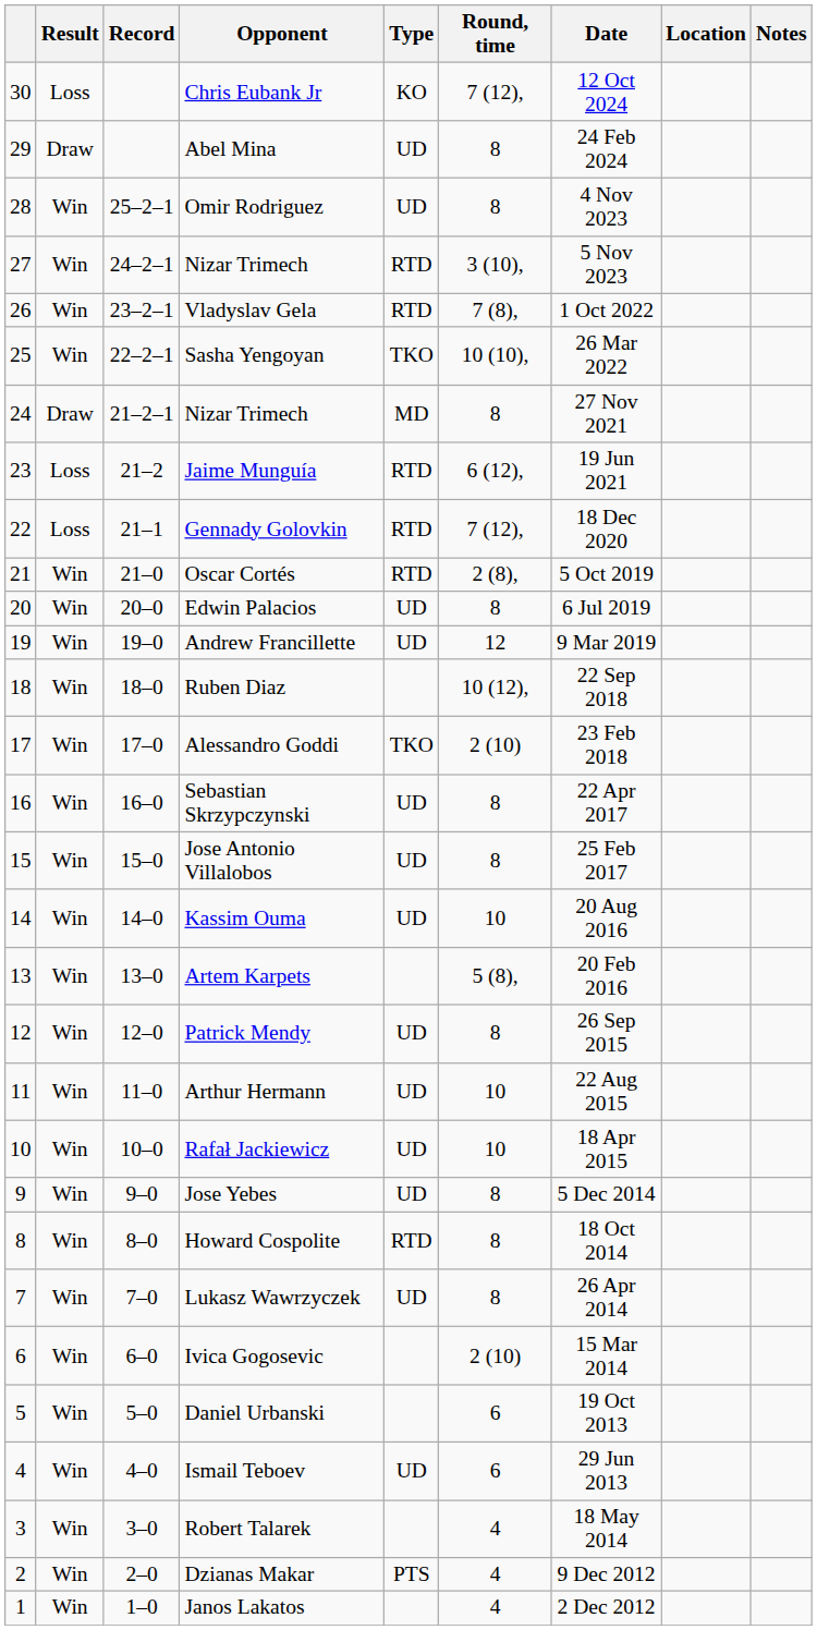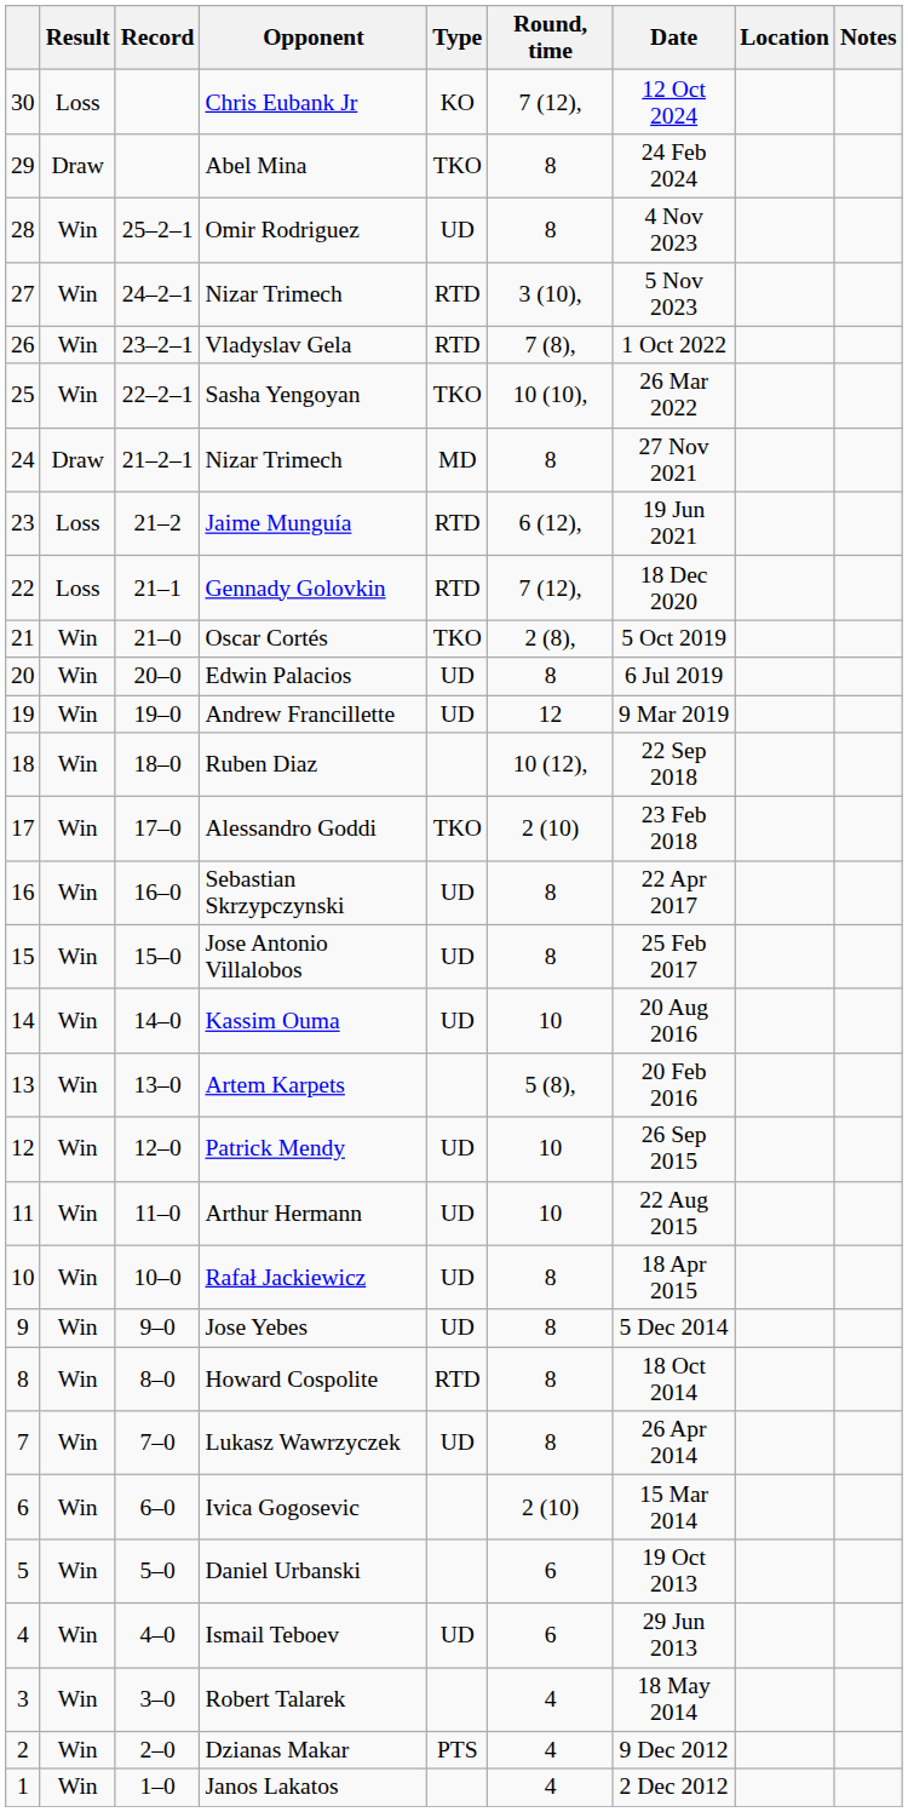 <table class="wikitable" style="text-align:center">
 <tr>
 <th></th>
 <th>Result</th>
 <th>Record</th>
 <th>Opponent</th>
 <th>Type</th>
 <th>Round, time</th>
 <th>Date</th>
 <th>Location</th>
 <th>Notes</th>
 </tr>
 <tr>
 <td>30</td>
 <td>Loss</td>
 <td></td>
 <td style="text-align:left;"><a href='#'>Chris Eubank Jr</a></td>
 <td>KO</td>
 <td>7 (12), </td>
 <td><a href='#'>12 Oct 2024</a></td>
 <td style="text-align:left;"></td>
 <td style="text-align:left;"></td>
 </tr>
 <tr>
 <td>29</td>
 <td>Draw</td>
 <td></td>
 <td style="text-align:left;">Abel Mina</td>
-<td>UD</td>
+<td>TKO</td>
 <td>8</td>
 <td>24 Feb 2024</td>
 <td style="text-align:left;"></td>
 <td></td>
 </tr>
 <tr>
 <td>28</td>
 <td>Win</td>
 <td>25–2–1</td>
 <td style="text-align:left;">Omir Rodriguez</td>
 <td>UD</td>
 <td>8</td>
 <td>4 Nov 2023</td>
 <td style="text-align:left;"></td>
 <td></td>
 </tr>
 <tr>
 <td>27</td>
 <td>Win</td>
 <td>24–2–1</td>
 <td style="text-align:left;">Nizar Trimech</td>
 <td>RTD</td>
 <td>3 (10), </td>
 <td>5 Nov 2023</td>
 <td style="text-align:left;"></td>
 <td></td>
 </tr>
 <tr>
 <td>26</td>
 <td>Win</td>
 <td>23–2–1</td>
 <td style="text-align:left;">Vladyslav Gela</td>
 <td>RTD</td>
 <td>7 (8), </td>
 <td>1 Oct 2022</td>
 <td style="text-align:left;"></td>
 <td></td>
 </tr>
 <tr>
 <td>25</td>
 <td>Win</td>
 <td>22–2–1</td>
 <td style="text-align:left;">Sasha Yengoyan</td>
 <td>TKO</td>
 <td>10 (10), </td>
 <td>26 Mar 2022</td>
 <td style="text-align:left;"></td>
 <td></td>
 </tr>
 <tr>
 <td>24</td>
 <td>Draw</td>
 <td>21–2–1</td>
 <td style="text-align:left;">Nizar Trimech</td>
 <td>MD</td>
 <td>8</td>
 <td>27 Nov 2021</td>
 <td style="text-align:left;"></td>
 <td></td>
 </tr>
 <tr>
 <td>23</td>
 <td>Loss</td>
 <td>21–2</td>
 <td style="text-align:left;"><a href='#'>Jaime Munguía</a></td>
 <td>RTD</td>
 <td>6 (12), </td>
 <td>19 Jun 2021</td>
 <td style="text-align:left;"></td>
 <td align=left></td>
 </tr>
 <tr>
 <td>22</td>
 <td>Loss</td>
 <td>21–1</td>
 <td style="text-align:left;"><a href='#'>Gennady Golovkin</a></td>
 <td>RTD</td>
 <td>7 (12), </td>
 <td>18 Dec 2020</td>
 <td style="text-align:left;"></td>
 <td align=left></td>
 </tr>
 <tr>
 <td>21</td>
 <td>Win</td>
 <td>21–0</td>
 <td style="text-align:left;">Oscar Cortés</td>
-<td>RTD</td>
+<td>TKO</td>
 <td>2 (8), </td>
 <td>5 Oct 2019</td>
 <td style="text-align:left;"></td>
 <td></td>
 </tr>
 <tr>
 <td>20</td>
 <td>Win</td>
 <td>20–0</td>
 <td style="text-align:left;">Edwin Palacios</td>
 <td>UD</td>
 <td>8</td>
 <td>6 Jul 2019</td>
 <td style="text-align:left;"></td>
 <td></td>
 </tr>
 <tr>
 <td>19</td>
 <td>Win</td>
 <td>19–0</td>
 <td style="text-align:left;">Andrew Francillette</td>
 <td>UD</td>
 <td>12</td>
 <td>9 Mar 2019</td>
 <td style="text-align:left;"></td>
 <td align=left></td>
 </tr>
 <tr>
 <td>18</td>
 <td>Win</td>
 <td>18–0</td>
 <td style="text-align:left;">Ruben Diaz</td>
 <td></td>
 <td>10 (12), </td>
 <td>22 Sep 2018</td>
 <td style="text-align:left;"></td>
 <td align=left></td>
 </tr>
 <tr>
 <td>17</td>
 <td>Win</td>
 <td>17–0</td>
 <td style="text-align:left;">Alessandro Goddi</td>
 <td>TKO</td>
 <td>2 (10)</td>
 <td>23 Feb 2018</td>
 <td style="text-align:left;"></td>
 <td align=left></td>
 </tr>
 <tr>
 <td>16</td>
 <td>Win</td>
 <td>16–0</td>
 <td style="text-align:left;">Sebastian Skrzypczynski</td>
 <td>UD</td>
 <td>8</td>
 <td>22 Apr 2017</td>
 <td style="text-align:left;"></td>
 <td></td>
 </tr>
 <tr>
 <td>15</td>
 <td>Win</td>
 <td>15–0</td>
 <td style="text-align:left;">Jose Antonio Villalobos</td>
 <td>UD</td>
 <td>8</td>
 <td>25 Feb 2017</td>
 <td style="text-align:left;"></td>
 <td></td>
 </tr>
 <tr>
 <td>14</td>
 <td>Win</td>
 <td>14–0</td>
 <td style="text-align:left;"><a href='#'>Kassim Ouma</a></td>
 <td>UD</td>
 <td>10</td>
 <td>20 Aug 2016</td>
 <td style="text-align:left;"></td>
 <td></td>
 </tr>
 <tr>
 <td>13</td>
 <td>Win</td>
 <td>13–0</td>
 <td style="text-align:left;"><a href='#'>Artem Karpets</a></td>
 <td></td>
 <td>5 (8), </td>
 <td>20 Feb 2016</td>
 <td style="text-align:left;"></td>
 <td></td>
 </tr>
 <tr>
 <td>12</td>
 <td>Win</td>
 <td>12–0</td>
 <td style="text-align:left;"><a href='#'>Patrick Mendy</a></td>
 <td>UD</td>
-<td>8</td>
+<td>10</td>
 <td>26 Sep 2015</td>
 <td style="text-align:left;"></td>
 <td></td>
 </tr>
 <tr>
 <td>11</td>
 <td>Win</td>
 <td>11–0</td>
 <td style="text-align:left;">Arthur Hermann</td>
 <td>UD</td>
 <td>10</td>
 <td>22 Aug 2015</td>
 <td style="text-align:left;"></td>
 <td></td>
 </tr>
 <tr>
 <td>10</td>
 <td>Win</td>
 <td>10–0</td>
 <td style="text-align:left;"><a href='#'>Rafał Jackiewicz</a></td>
 <td>UD</td>
-<td>10</td>
+<td>8</td>
 <td>18 Apr 2015</td>
 <td style="text-align:left;"></td>
 <td></td>
 </tr>
 <tr>
 <td>9</td>
 <td>Win</td>
 <td>9–0</td>
 <td style="text-align:left;">Jose Yebes</td>
 <td>UD</td>
 <td>8</td>
 <td>5 Dec 2014</td>
 <td style="text-align:left;"></td>
 <td></td>
 </tr>
 <tr>
 <td>8</td>
 <td>Win</td>
 <td>8–0</td>
 <td style="text-align:left;">Howard Cospolite</td>
 <td>RTD</td>
 <td>8</td>
 <td>18 Oct 2014</td>
 <td style="text-align:left;"></td>
 <td></td>
 </tr>
 <tr>
 <td>7</td>
 <td>Win</td>
 <td>7–0</td>
 <td style="text-align:left;">Lukasz Wawrzyczek</td>
 <td>UD</td>
 <td>8</td>
 <td>26 Apr 2014</td>
 <td style="text-align:left;"></td>
 <td></td>
 </tr>
 <tr>
 <td>6</td>
 <td>Win</td>
 <td>6–0</td>
 <td style="text-align:left;">Ivica Gogosevic</td>
 <td></td>
 <td>2 (10)</td>
 <td>15 Mar 2014</td>
 <td style="text-align:left;"></td>
 <td></td>
 </tr>
 <tr>
 <td>5</td>
 <td>Win</td>
 <td>5–0</td>
 <td style="text-align:left;">Daniel Urbanski</td>
 <td></td>
 <td>6</td>
 <td>19 Oct 2013</td>
 <td style="text-align:left;"></td>
 <td></td>
 </tr>
 <tr>
 <td>4</td>
 <td>Win</td>
 <td>4–0</td>
 <td style="text-align:left;">Ismail Teboev</td>
 <td>UD</td>
 <td>6</td>
 <td>29 Jun 2013</td>
 <td style="text-align:left;"></td>
 <td></td>
 </tr>
 <tr>
 <td>3</td>
 <td>Win</td>
 <td>3–0</td>
 <td style="text-align:left;">Robert Talarek</td>
 <td></td>
 <td>4</td>
 <td>18 May 2014</td>
 <td style="text-align:left;"></td>
 <td></td>
 </tr>
 <tr>
 <td>2</td>
 <td>Win</td>
 <td>2–0</td>
 <td style="text-align:left;">Dzianas Makar</td>
 <td>PTS</td>
 <td>4</td>
 <td>9 Dec 2012</td>
 <td style="text-align:left;"></td>
 <td></td>
 </tr>
 <tr>
 <td>1</td>
 <td>Win</td>
 <td>1–0</td>
 <td style="text-align:left;">Janos Lakatos</td>
 <td></td>
 <td>4</td>
 <td>2 Dec 2012</td>
 <td style="text-align:left;"></td>
 <td></td>
 </tr>
 </table>
